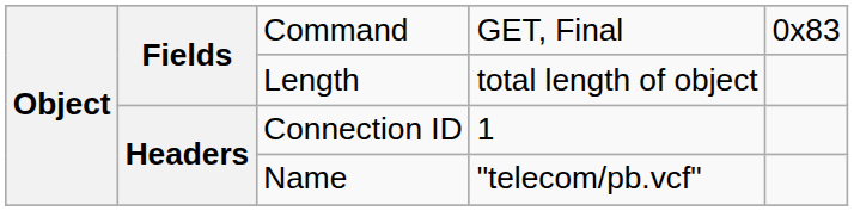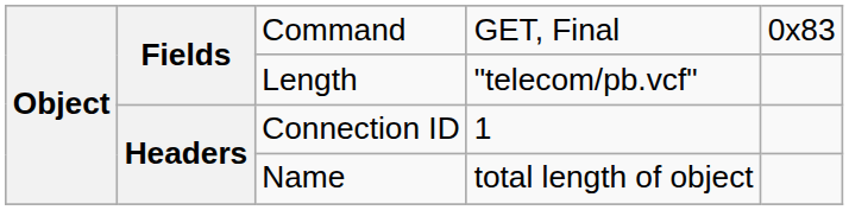 <table class="wikitable">
 <tr>
 <th rowspan=4>Object</th>
 <th rowspan=2>Fields</th>
 <td>Command</td>
 <td>GET, Final</td>
 <td>0x83</td>
 </tr>
 <tr>
 <td>Length</td>
-<td>total length of object</td>
+<td>"telecom/pb.vcf"</td>
 <td></td>
 </tr>
 <tr>
 <th rowspan=2>Headers</th>
 <td>Connection ID</td>
 <td>1</td>
 <td></td>
 </tr>
 <tr>
 <td>Name</td>
-<td>"telecom/pb.vcf"</td>
+<td>total length of object</td>
 <td></td>
 </tr>
 </table>
